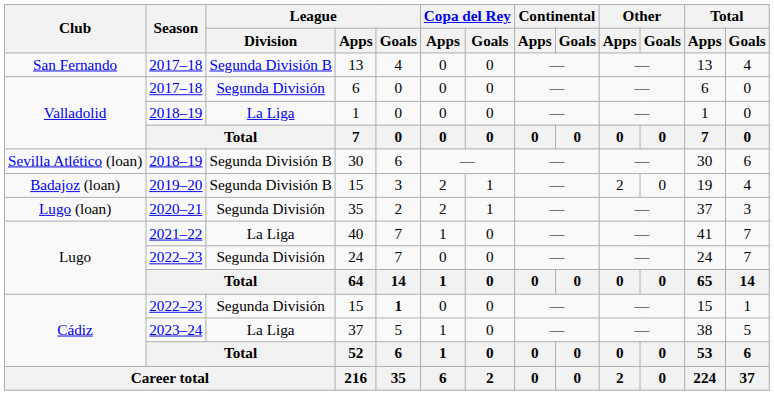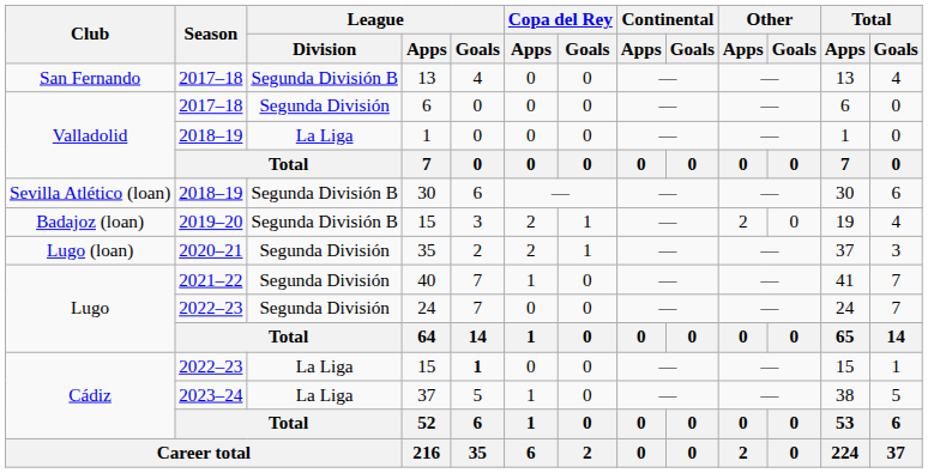 <table class="wikitable" style="text-align:center">
 <tr>
 <th rowspan="2">Club</th>
 <th rowspan="2">Season</th>
 <th colspan="3">League</th>
 <th colspan="2"><a href='#'>Copa del Rey</a></th>
 <th colspan="2">Continental</th>
 <th colspan="2">Other</th>
 <th colspan="2">Total</th>
 </tr>
 <tr>
 <th>Division</th>
 <th>Apps</th>
 <th>Goals</th>
 <th>Apps</th>
 <th>Goals</th>
 <th>Apps</th>
 <th>Goals</th>
 <th>Apps</th>
 <th>Goals</th>
 <th>Apps</th>
 <th>Goals</th>
 </tr>
 <tr>
 <td><a href='#'>San Fernando</a></td>
 <td><a href='#'>2017–18</a></td>
 <td><a href='#'>Segunda División B</a></td>
 <td>13</td>
 <td>4</td>
 <td>0</td>
 <td>0</td>
 <td colspan="2">—</td>
 <td colspan="2">—</td>
 <td>13</td>
 <td>4</td>
 </tr>
 <tr>
 <td rowspan="3"><a href='#'>Valladolid</a></td>
 <td><a href='#'>2017–18</a></td>
 <td><a href='#'>Segunda División</a></td>
 <td>6</td>
 <td>0</td>
 <td>0</td>
 <td>0</td>
 <td colspan="2">—</td>
 <td colspan="2">—</td>
 <td>6</td>
 <td>0</td>
 </tr>
 <tr>
 <td><a href='#'>2018–19</a></td>
 <td><a href='#'>La Liga</a></td>
 <td>1</td>
 <td>0</td>
 <td>0</td>
 <td>0</td>
 <td colspan="2">—</td>
 <td colspan="2">—</td>
 <td>1</td>
 <td>0</td>
 </tr>
 <tr>
 <th colspan="2">Total</th>
 <th>7</th>
 <th>0</th>
 <th>0</th>
 <th>0</th>
 <th>0</th>
 <th>0</th>
 <th>0</th>
 <th>0</th>
 <th>7</th>
 <th>0</th>
 </tr>
 <tr>
 <td><a href='#'>Sevilla Atlético</a> (loan)</td>
 <td><a href='#'>2018–19</a></td>
 <td>Segunda División B</td>
 <td>30</td>
 <td>6</td>
 <td colspan="2">—</td>
 <td colspan="2">—</td>
 <td colspan="2">—</td>
 <td>30</td>
 <td>6</td>
 </tr>
 <tr>
 <td><a href='#'>Badajoz</a> (loan)</td>
 <td><a href='#'>2019–20</a></td>
 <td>Segunda División B</td>
 <td>15</td>
 <td>3</td>
 <td>2</td>
 <td>1</td>
 <td colspan="2">—</td>
 <td>2</td>
 <td>0</td>
 <td>19</td>
 <td>4</td>
 </tr>
 <tr>
 <td><a href='#'>Lugo</a> (loan)</td>
 <td><a href='#'>2020–21</a></td>
 <td>Segunda División</td>
 <td>35</td>
 <td>2</td>
 <td>2</td>
 <td>1</td>
 <td colspan="2">—</td>
 <td colspan="2">—</td>
 <td>37</td>
 <td>3</td>
 </tr>
 <tr>
 <td rowspan="3">Lugo</td>
 <td><a href='#'>2021–22</a></td>
-<td>La Liga</td>
+<td>Segunda División</td>
 <td>40</td>
 <td>7</td>
 <td>1</td>
 <td>0</td>
 <td colspan="2">—</td>
 <td colspan="2">—</td>
 <td>41</td>
 <td>7</td>
 </tr>
 <tr>
 <td><a href='#'>2022–23</a></td>
 <td>Segunda División</td>
 <td>24</td>
 <td>7</td>
 <td>0</td>
 <td>0</td>
 <td colspan="2">—</td>
 <td colspan="2">—</td>
 <td>24</td>
 <td>7</td>
 </tr>
 <tr>
 <th colspan="2">Total</th>
 <th>64</th>
 <th>14</th>
 <th>1</th>
 <th>0</th>
 <th>0</th>
 <th>0</th>
 <th>0</th>
 <th>0</th>
 <th>65</th>
 <th>14</th>
 </tr>
 <tr>
 <td rowspan="3"><a href='#'>Cádiz</a></td>
 <td><a href='#'>2022–23</a></td>
-<td>Segunda División</td>
+<td>La Liga</td>
 <td>15</td>
 <td><strong>1</strong></td>
 <td>0</td>
 <td>0</td>
 <td colspan="2">—</td>
 <td colspan="2">—</td>
 <td>15</td>
 <td>1</td>
 </tr>
 <tr>
 <td><a href='#'>2023–24</a></td>
 <td>La Liga</td>
 <td>37</td>
 <td>5</td>
 <td>1</td>
 <td>0</td>
 <td colspan="2">—</td>
 <td colspan="2">—</td>
 <td>38</td>
 <td>5</td>
 </tr>
 <tr>
 <th colspan="2">Total</th>
 <th>52</th>
 <th>6</th>
 <th>1</th>
 <th>0</th>
 <th>0</th>
 <th>0</th>
 <th>0</th>
 <th>0</th>
 <th>53</th>
 <th>6</th>
 </tr>
 <tr>
 <th colspan="3">Career total</th>
 <th>216</th>
 <th>35</th>
 <th>6</th>
 <th>2</th>
 <th>0</th>
 <th>0</th>
 <th>2</th>
 <th>0</th>
 <th>224</th>
 <th>37</th>
 </tr>
 </table>
